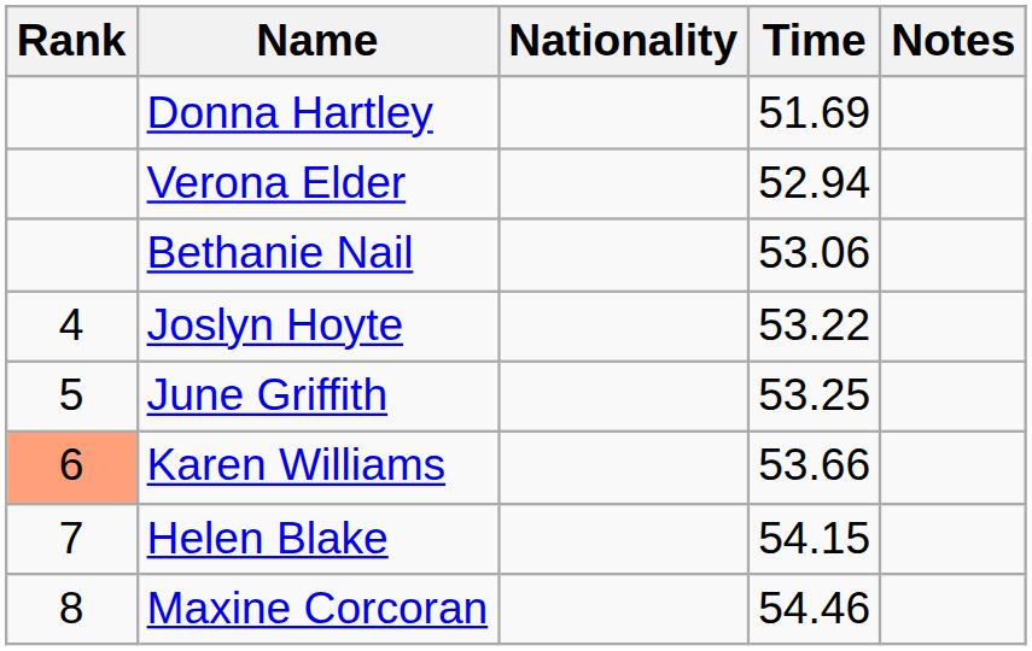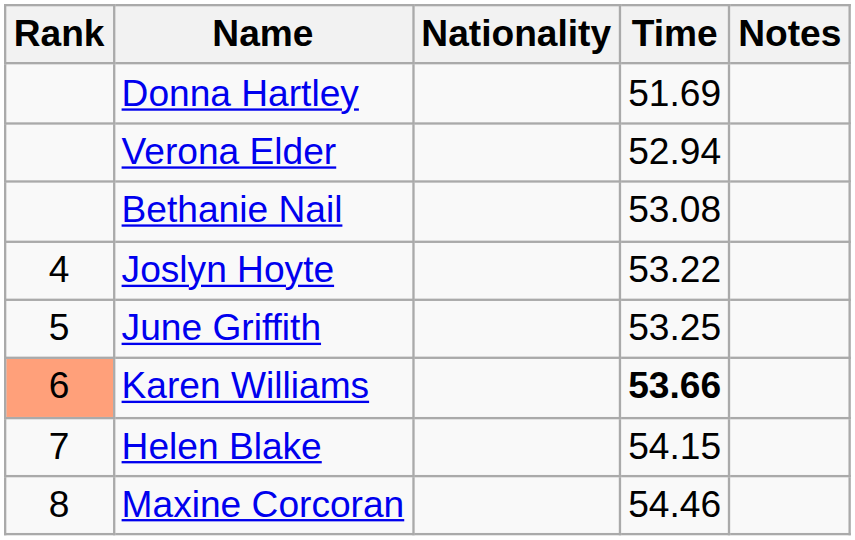 <table class="wikitable sortable" style=" text-align:center">
 <tr>
 <th>Rank</th>
 <th>Name</th>
 <th>Nationality</th>
 <th>Time</th>
 <th>Notes</th>
 </tr>
 <tr>
 <td></td>
 <td align=left><a href='#'>Donna Hartley</a></td>
 <td align=left></td>
 <td>51.69</td>
 <td></td>
 </tr>
 <tr>
 <td></td>
 <td align=left><a href='#'>Verona Elder</a></td>
 <td align=left></td>
 <td>52.94</td>
 <td></td>
 </tr>
 <tr>
 <td></td>
 <td align=left><a href='#'>Bethanie Nail</a></td>
 <td align=left></td>
-<td>53.06</td>
+<td>53.08</td>
 <td></td>
 </tr>
 <tr>
 <td>4</td>
 <td align=left><a href='#'>Joslyn Hoyte</a></td>
 <td align=left></td>
 <td>53.22</td>
 <td></td>
 </tr>
 <tr>
 <td>5</td>
 <td align=left><a href='#'>June Griffith</a></td>
 <td align=left></td>
 <td>53.25</td>
 <td></td>
 </tr>
 <tr>
 <td style="background: lightsalmon;">6</td>
 <td align=left><a href='#'>Karen Williams</a></td>
 <td align=left></td>
-<td>53.66</td>
+<td><strong>53.66</strong></td>
 <td></td>
 </tr>
 <tr>
 <td>7</td>
 <td align=left><a href='#'>Helen Blake</a></td>
 <td align=left></td>
 <td>54.15</td>
 <td></td>
 </tr>
 <tr>
 <td>8</td>
 <td align=left><a href='#'>Maxine Corcoran</a></td>
 <td align=left></td>
 <td>54.46</td>
 <td></td>
 </tr>
 </table>
